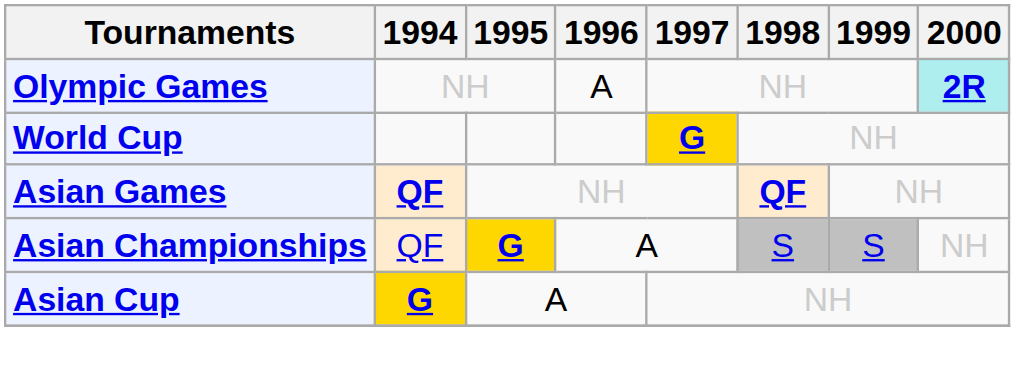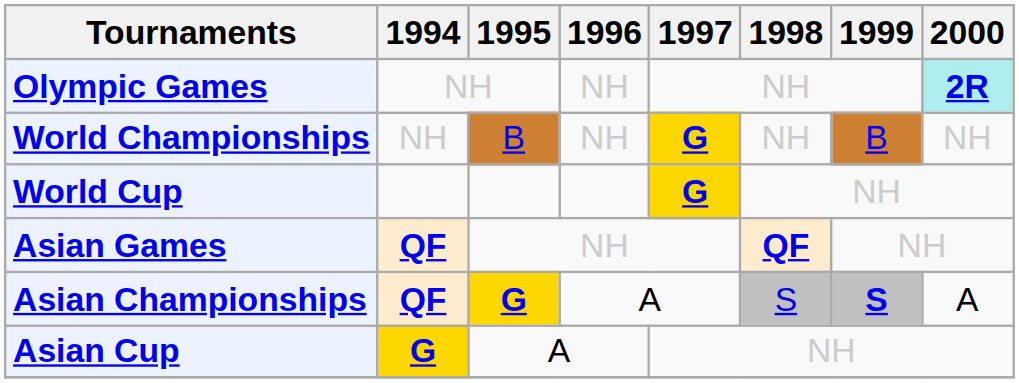 <table class="wikitable" style="font-size: 90%; text-align:center">
 <tr>
 <th>Tournaments</th>
 <th>1994</th>
 <th>1995</th>
 <th>1996</th>
 <th>1997</th>
 <th>1998</th>
 <th>1999</th>
 <th>2000</th>
 </tr>
 <tr>
 <td bgcolor="#ECF2FF"; align="left"><strong><a href='#'>Olympic Games</a></strong></td>
 <td colspan="2" style=color:#ccc>NH</td>
-<td>A</td>
+<td style=color:#ccc>NH</td>
 <td colspan="3" style=color:#ccc>NH</td>
 <td bgcolor=AFEEEE><strong><a href='#'>2R</a></strong></td>
+</tr>
+<tr>
+<td bgcolor="#ECF2FF"; align="left"><strong><a href='#'>World Championships</a></strong></td>
+<td style=color:#ccc>NH</td>
+<td bgcolor=CD7F32><a href='#'>B</a></td>
+<td style=color:#ccc>NH</td>
+<td bgcolor=gold><strong><a href='#'>G</a></strong></td>
+<td style=color:#ccc>NH</td>
+<td bgcolor=CD7F32><a href='#'>B</a></td>
+<td style=color:#ccc>NH</td>
 </tr>
 <tr>
 <td bgcolor="#ECF2FF"; align="left"><strong><a href='#'>World Cup</a></strong></td>
 <td></td>
 <td></td>
 <td></td>
 <td bgcolor=gold><strong><a href='#'>G</a></strong></td>
 <td colspan="3" style=color:#ccc>NH</td>
 </tr>
 <tr>
 <td bgcolor="#ECF2FF"; align="left"><strong><a href='#'>Asian Games</a></strong></td>
 <td bgcolor=FFEBCD><strong><a href='#'>QF</a></strong></td>
 <td colspan="3" style=color:#ccc>NH</td>
 <td bgcolor=FFEBCD><strong><a href='#'>QF</a></strong></td>
 <td colspan="2" style=color:#ccc>NH</td>
 </tr>
 <tr>
 <td bgcolor="#ECF2FF"; align="left"><strong><a href='#'>Asian Championships</a></strong></td>
-<td bgcolor=FFEBCD><a href='#'>QF</a></td>
+<td bgcolor=FFEBCD><strong><a href='#'>QF</a></strong></td>
 <td bgcolor=gold><strong><a href='#'>G</a></strong></td>
 <td colspan="2">A</td>
 <td bgcolor=silver><a href='#'>S</a></td>
-<td bgcolor=silver><a href='#'>S</a></td>
-<td style=color:#ccc>NH</td>
+<td bgcolor=silver><strong><a href='#'>S</a></strong></td>
+<td>A</td>
 </tr>
 <tr>
 <td bgcolor="#ECF2FF"; align="left"><strong><a href='#'>Asian Cup</a></strong></td>
 <td bgcolor=gold><strong><a href='#'>G</a></strong></td>
 <td colspan="2">A</td>
 <td colspan="4" style=color:#ccc>NH</td>
 </tr>
 <tr>
 </tr>
 </table>
